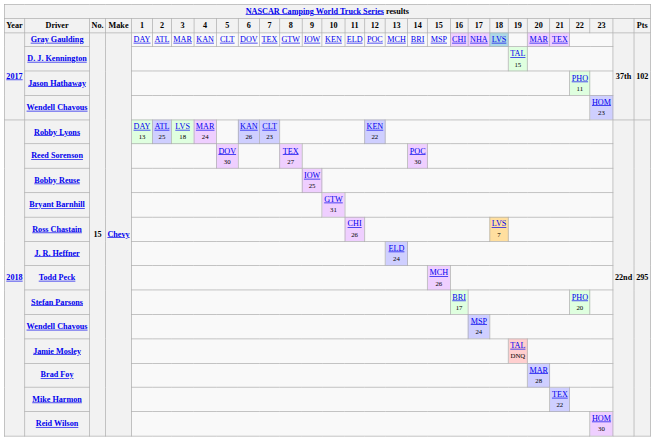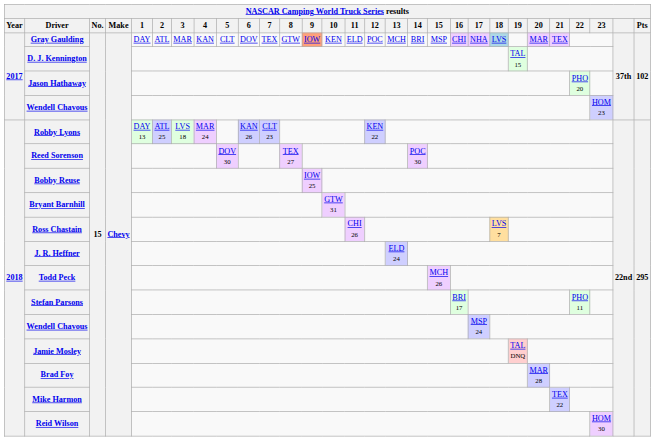 <table class="wikitable" style="text-align:center; font-size:75%">
 <tr>
 <th colspan=45><a href='#'>NASCAR Camping World Truck Series</a> results</th>
 </tr>
 <tr>
 <th>Year</th>
 <th>Driver</th>
 <th>No.</th>
 <th>Make</th>
 <th>1</th>
 <th>2</th>
 <th>3</th>
 <th>4</th>
 <th>5</th>
 <th>6</th>
 <th>7</th>
 <th>8</th>
 <th>9</th>
 <th>10</th>
 <th>11</th>
 <th>12</th>
 <th>13</th>
 <th>14</th>
 <th>15</th>
 <th>16</th>
 <th>17</th>
 <th>18</th>
 <th>19</th>
 <th>20</th>
 <th>21</th>
 <th>22</th>
 <th>23</th>
 <th></th>
 <th>Pts</th>
 </tr>
 <tr>
 <th rowspan=4><a href='#'>2017</a></th>
 <th><a href='#'>Gray Gaulding</a></th>
 <th rowspan=17>15</th>
 <th rowspan=17><a href='#'>Chevy</a></th>
 <td><a href='#'>DAY</a></td>
 <td><a href='#'>ATL</a></td>
 <td><a href='#'>MAR</a></td>
 <td><a href='#'>KAN</a></td>
 <td><a href='#'>CLT</a></td>
 <td><a href='#'>DOV</a></td>
 <td><a href='#'>TEX</a></td>
 <td><a href='#'>GTW</a></td>
-<td><a href='#'>IOW</a></td>
+<td style="background: lightsalmon;"><a href='#'>IOW</a></td>
 <td><a href='#'>KEN</a></td>
 <td><a href='#'>ELD</a></td>
 <td><a href='#'>POC</a></td>
 <td><a href='#'>MCH</a></td>
 <td><a href='#'>BRI</a></td>
 <td><a href='#'>MSP</a></td>
 <td style="background:#EFCFFF;"><a href='#'>CHI</a><br></td>
 <td style="background:#EFCFFF;"><a href='#'>NHA</a><br></td>
 <td style="background: lightblue;"><a href='#'>LVS</a></td>
 <td></td>
 <td style="background:#EFCFFF;"><a href='#'>MAR</a><br></td>
 <td style="background:#EFCFFF;"><a href='#'>TEX</a><br></td>
 <td colspan=2></td>
 <th rowspan=4>37th</th>
 <th rowspan=4>102</th>
 </tr>
 <tr>
 <th><a href='#'>D. J. Kennington</a></th>
 <td colspan=18></td>
 <td style="background:#DFFFDF;"><a href='#'>TAL</a><br><small>15</small></td>
 <td colspan=4></td>
 </tr>
 <tr>
 <th><a href='#'>Jason Hathaway</a></th>
 <td colspan=21></td>
-<td style="background:#DFFFDF;"><a href='#'>PHO</a><br><small>11</small></td>
+<td style="background:#DFFFDF;"><a href='#'>PHO</a><br><small>20</small></td>
 <td></td>
 </tr>
 <tr>
 <th><a href='#'>Wendell Chavous</a></th>
 <td colspan=22></td>
 <td style="background:#CFCFFF;"><a href='#'>HOM</a><br><small>23</small></td>
 </tr>
 <tr>
 <th rowspan=13><a href='#'>2018</a></th>
 <th><a href='#'>Robby Lyons</a></th>
 <td style="background:#DFFFDF;"><a href='#'>DAY</a><br><small>13</small></td>
 <td style="background:#CFCFFF;"><a href='#'>ATL</a><br><small>25</small></td>
 <td style="background:#DFFFDF;"><a href='#'>LVS</a><br><small>18</small></td>
 <td style="background:#EFCFFF;"><a href='#'>MAR</a><br><small>24</small></td>
 <td></td>
 <td style="background:#CFCFFF;"><a href='#'>KAN</a><br><small>26</small></td>
 <td style="background:#CFCFFF;"><a href='#'>CLT</a><br><small>23</small></td>
 <td colspan=4></td>
 <td style="background:#CFCFFF;"><a href='#'>KEN</a><br><small>22</small></td>
 <td colspan=11></td>
 <th rowspan=13>22nd</th>
 <th rowspan=13>295</th>
 </tr>
 <tr>
 <th><a href='#'>Reed Sorenson</a></th>
 <td colspan=4></td>
 <td style="background:#EFCFFF;"><a href='#'>DOV</a><br><small>30</small></td>
 <td colspan=2></td>
 <td style="background:#EFCFFF;"><a href='#'>TEX</a><br><small>27</small></td>
 <td colspan=5></td>
 <td style="background:#EFCFFF;"><a href='#'>POC</a><br><small>30</small></td>
 <td colspan=9></td>
 </tr>
 <tr>
 <th><a href='#'>Bobby Reuse</a></th>
 <td colspan=8></td>
 <td style="background:#EFCFFF;"><a href='#'>IOW</a><br><small>25</small></td>
 <td colspan=14></td>
 </tr>
 <tr>
 <th><a href='#'>Bryant Barnhill</a></th>
 <td colspan=9></td>
 <td style="background:#EFCFFF;"><a href='#'>GTW</a><br><small>31</small></td>
 <td colspan=13></td>
 </tr>
 <tr>
 <th><a href='#'>Ross Chastain</a></th>
 <td colspan=10></td>
 <td style="background:#EFCFFF;"><a href='#'>CHI</a><br><small>26</small></td>
 <td colspan=6></td>
 <td style="background:#FFDF9F;"><a href='#'>LVS</a><br><small>7</small></td>
 <td colspan=7></td>
 </tr>
 <tr>
 <th><a href='#'>J. R. Heffner</a></th>
 <td colspan=12></td>
 <td style="background:#CFCFFF;"><a href='#'>ELD</a><br><small>24</small></td>
 <td colspan=10></td>
 </tr>
 <tr>
 <th><a href='#'>Todd Peck</a></th>
 <td colspan=14></td>
 <td style="background:#EFCFFF;"><a href='#'>MCH</a><br><small>26</small></td>
 <td colspan=8></td>
 </tr>
 <tr>
 <th><a href='#'>Stefan Parsons</a></th>
 <td colspan=15></td>
 <td style="background:#DFFFDF;"><a href='#'>BRI</a><br><small>17</small></td>
 <td colspan=5></td>
-<td style="background:#DFFFDF;"><a href='#'>PHO</a><br><small>20</small></td>
+<td style="background:#DFFFDF;"><a href='#'>PHO</a><br><small>11</small></td>
 <td></td>
 </tr>
 <tr>
 <th><a href='#'>Wendell Chavous</a></th>
 <td colspan=16></td>
 <td style="background:#CFCFFF;"><a href='#'>MSP</a><br><small>24</small></td>
 <td colspan=6></td>
 </tr>
 <tr>
 <th><a href='#'>Jamie Mosley</a></th>
 <td colspan=18></td>
 <td style="background:#FFCFCF;"><a href='#'>TAL</a><br><small>DNQ</small></td>
 <td colspan=4></td>
 </tr>
 <tr>
 <th><a href='#'>Brad Foy</a></th>
 <td colspan=19></td>
 <td style="background:#cfcfff"><a href='#'>MAR</a><br><small>28</small></td>
 <td colspan=3></td>
 </tr>
 <tr>
 <th><a href='#'>Mike Harmon</a></th>
 <td colspan=20></td>
 <td style="background:#CFCFFF;"><a href='#'>TEX</a><br><small>22</small></td>
 <td colspan=2></td>
 </tr>
 <tr>
 <th><a href='#'>Reid Wilson</a></th>
 <td colspan=22></td>
 <td style="background:#EFCFFF;"><a href='#'>HOM</a><br><small>30</small></td>
 </tr>
 </table>
